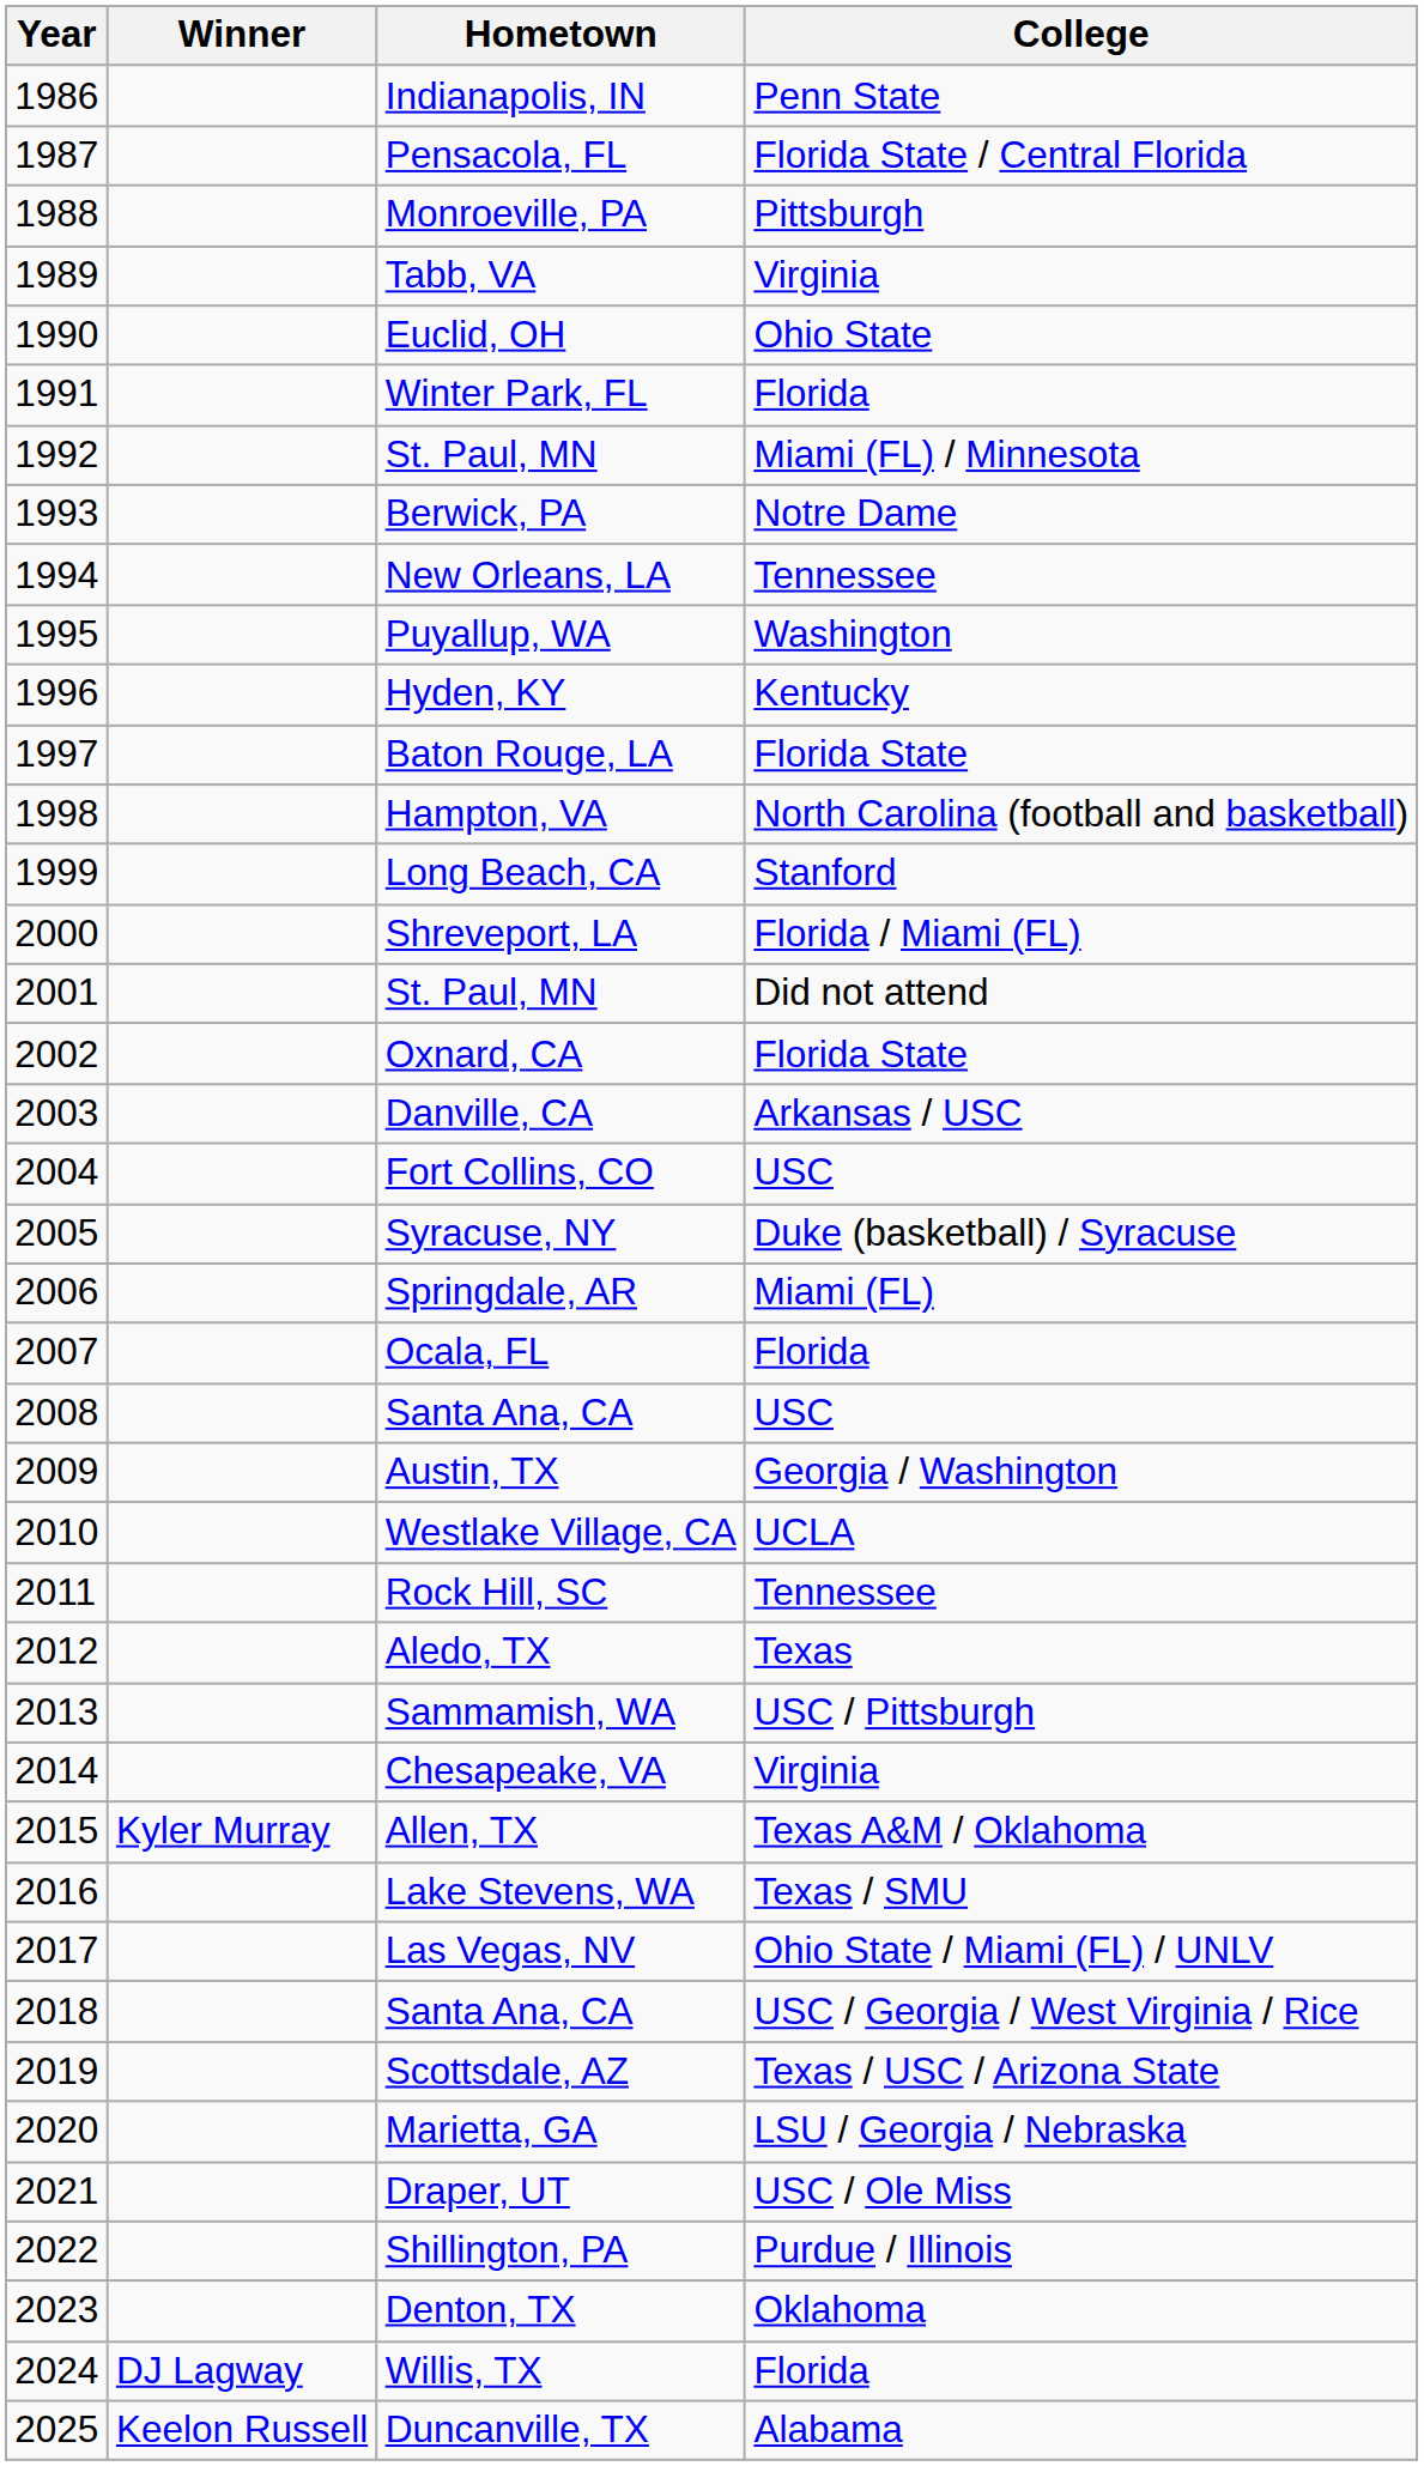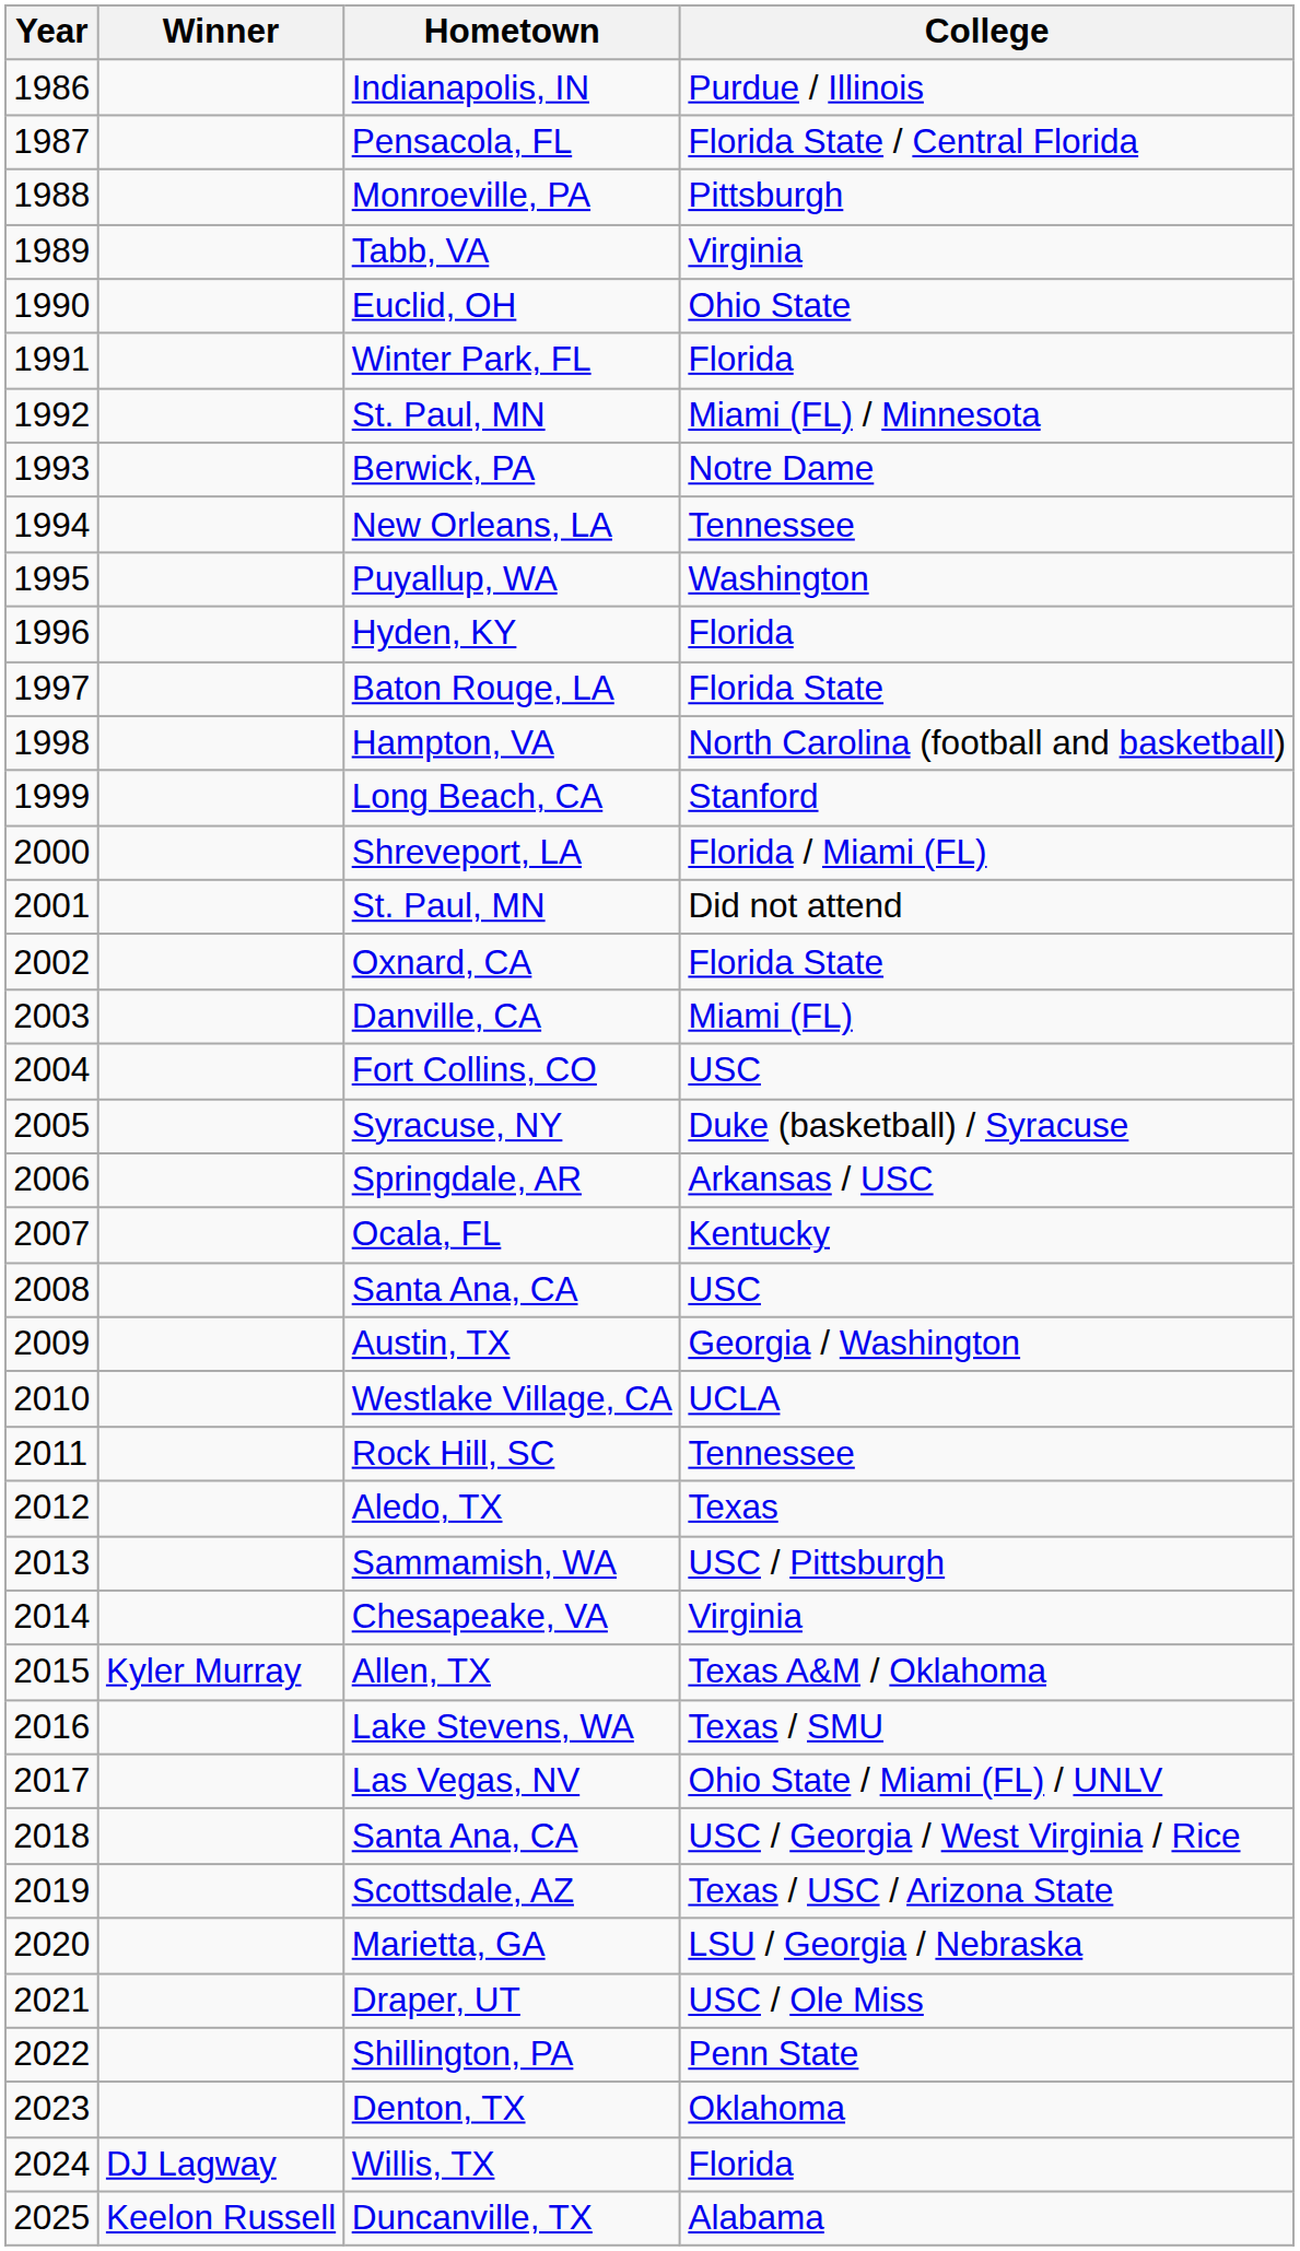 <table class="wikitable sortable">
 <tr>
 <th>Year</th>
 <th>Winner</th>
 <th>Hometown</th>
 <th>College</th>
 </tr>
 <tr>
 <td>1986</td>
 <td></td>
 <td><a href='#'>Indianapolis, IN</a></td>
-<td><a href='#'>Penn State</a></td>
+<td><a href='#'>Purdue</a> / <a href='#'>Illinois</a></td>
 </tr>
 <tr>
 <td>1987</td>
 <td></td>
 <td><a href='#'>Pensacola, FL</a></td>
 <td><a href='#'>Florida State</a> / <a href='#'>Central Florida</a></td>
 </tr>
 <tr>
 <td>1988</td>
 <td></td>
 <td><a href='#'>Monroeville, PA</a></td>
 <td><a href='#'>Pittsburgh</a></td>
 </tr>
 <tr>
 <td>1989</td>
 <td></td>
 <td><a href='#'>Tabb, VA</a></td>
 <td><a href='#'>Virginia</a></td>
 </tr>
 <tr>
 <td>1990</td>
 <td></td>
 <td><a href='#'>Euclid, OH</a></td>
 <td><a href='#'>Ohio State</a></td>
 </tr>
 <tr>
 <td>1991</td>
 <td></td>
 <td><a href='#'>Winter Park, FL</a></td>
 <td><a href='#'>Florida</a></td>
 </tr>
 <tr>
 <td>1992</td>
 <td></td>
 <td><a href='#'>St. Paul, MN</a></td>
 <td><a href='#'>Miami (FL)</a> / <a href='#'>Minnesota</a></td>
 </tr>
 <tr>
 <td>1993</td>
 <td></td>
 <td><a href='#'>Berwick, PA</a></td>
 <td><a href='#'>Notre Dame</a></td>
 </tr>
 <tr>
 <td>1994</td>
 <td></td>
 <td><a href='#'>New Orleans, LA</a></td>
 <td><a href='#'>Tennessee</a></td>
 </tr>
 <tr>
 <td>1995</td>
 <td></td>
 <td><a href='#'>Puyallup, WA</a></td>
 <td><a href='#'>Washington</a></td>
 </tr>
 <tr>
 <td>1996</td>
 <td></td>
 <td><a href='#'>Hyden, KY</a></td>
-<td><a href='#'>Kentucky</a></td>
+<td><a href='#'>Florida</a></td>
 </tr>
 <tr>
 <td>1997</td>
 <td></td>
 <td><a href='#'>Baton Rouge, LA</a></td>
 <td><a href='#'>Florida State</a></td>
 </tr>
 <tr>
 <td>1998</td>
 <td></td>
 <td><a href='#'>Hampton, VA</a></td>
 <td><a href='#'>North Carolina</a> (football and <a href='#'>basketball</a>)</td>
 </tr>
 <tr>
 <td>1999</td>
 <td></td>
 <td><a href='#'>Long Beach, CA</a></td>
 <td><a href='#'>Stanford</a></td>
 </tr>
 <tr>
 <td>2000</td>
 <td></td>
 <td><a href='#'>Shreveport, LA</a></td>
 <td><a href='#'>Florida</a> / <a href='#'>Miami (FL)</a></td>
 </tr>
 <tr>
 <td>2001</td>
 <td></td>
 <td><a href='#'>St. Paul, MN</a></td>
 <td>Did not attend</td>
 </tr>
 <tr>
 <td>2002</td>
 <td></td>
 <td><a href='#'>Oxnard, CA</a></td>
 <td><a href='#'>Florida State</a></td>
 </tr>
 <tr>
 <td>2003</td>
 <td></td>
 <td><a href='#'>Danville, CA</a></td>
-<td><a href='#'>Arkansas</a> / <a href='#'>USC</a></td>
+<td><a href='#'>Miami (FL)</a></td>
 </tr>
 <tr>
 <td>2004</td>
 <td></td>
 <td><a href='#'>Fort Collins, CO</a></td>
 <td><a href='#'>USC</a></td>
 </tr>
 <tr>
 <td>2005</td>
 <td></td>
 <td><a href='#'>Syracuse, NY</a></td>
 <td><a href='#'>Duke</a> (basketball) / <a href='#'>Syracuse</a></td>
 </tr>
 <tr>
 <td>2006</td>
 <td></td>
 <td><a href='#'>Springdale, AR</a></td>
-<td><a href='#'>Miami (FL)</a></td>
+<td><a href='#'>Arkansas</a> / <a href='#'>USC</a></td>
 </tr>
 <tr>
 <td>2007</td>
 <td></td>
 <td><a href='#'>Ocala, FL</a></td>
-<td><a href='#'>Florida</a></td>
+<td><a href='#'>Kentucky</a></td>
 </tr>
 <tr>
 <td>2008</td>
 <td></td>
 <td><a href='#'>Santa Ana, CA</a></td>
 <td><a href='#'>USC</a></td>
 </tr>
 <tr>
 <td>2009</td>
 <td></td>
 <td><a href='#'>Austin, TX</a></td>
 <td><a href='#'>Georgia</a> / <a href='#'>Washington</a></td>
 </tr>
 <tr>
 <td>2010</td>
 <td></td>
 <td><a href='#'>Westlake Village, CA</a></td>
 <td><a href='#'>UCLA</a></td>
 </tr>
 <tr>
 <td>2011</td>
 <td></td>
 <td><a href='#'>Rock Hill, SC</a></td>
 <td><a href='#'>Tennessee</a></td>
 </tr>
 <tr>
 <td>2012</td>
 <td></td>
 <td><a href='#'>Aledo, TX</a></td>
 <td><a href='#'>Texas</a></td>
 </tr>
 <tr>
 <td>2013</td>
 <td></td>
 <td><a href='#'>Sammamish, WA</a></td>
 <td><a href='#'>USC</a> / <a href='#'>Pittsburgh</a></td>
 </tr>
 <tr>
 <td>2014</td>
 <td></td>
 <td><a href='#'>Chesapeake, VA</a></td>
 <td><a href='#'>Virginia</a></td>
 </tr>
 <tr>
 <td>2015</td>
 <td><a href='#'>Kyler Murray</a></td>
 <td><a href='#'>Allen, TX</a></td>
 <td><a href='#'>Texas A&M</a> / <a href='#'>Oklahoma</a></td>
 </tr>
 <tr>
 <td>2016</td>
 <td></td>
 <td><a href='#'>Lake Stevens, WA</a></td>
 <td><a href='#'>Texas</a> / <a href='#'>SMU</a></td>
 </tr>
 <tr>
 <td>2017</td>
 <td></td>
 <td><a href='#'>Las Vegas, NV</a></td>
 <td><a href='#'>Ohio State</a> / <a href='#'>Miami (FL)</a> / <a href='#'>UNLV</a></td>
 </tr>
 <tr>
 <td>2018</td>
 <td></td>
 <td><a href='#'>Santa Ana, CA</a></td>
 <td><a href='#'>USC</a> / <a href='#'>Georgia</a> / <a href='#'>West Virginia</a> / <a href='#'>Rice</a></td>
 </tr>
 <tr>
 <td>2019</td>
 <td></td>
 <td><a href='#'>Scottsdale, AZ</a></td>
 <td><a href='#'>Texas</a> / <a href='#'>USC</a> / <a href='#'>Arizona State</a></td>
 </tr>
 <tr>
 <td>2020</td>
 <td></td>
 <td><a href='#'>Marietta, GA</a></td>
 <td><a href='#'>LSU</a>  / <a href='#'>Georgia</a> / <a href='#'>Nebraska</a></td>
 </tr>
 <tr>
 <td>2021</td>
 <td></td>
 <td><a href='#'>Draper, UT</a></td>
 <td><a href='#'>USC</a> / <a href='#'>Ole Miss</a></td>
 </tr>
 <tr>
 <td>2022</td>
 <td></td>
 <td><a href='#'>Shillington, PA</a></td>
-<td><a href='#'>Purdue</a> / <a href='#'>Illinois</a></td>
+<td><a href='#'>Penn State</a></td>
 </tr>
 <tr>
 <td>2023</td>
 <td></td>
 <td><a href='#'>Denton, TX</a></td>
 <td><a href='#'>Oklahoma</a></td>
 </tr>
 <tr>
 <td>2024</td>
 <td><a href='#'>DJ Lagway</a></td>
 <td><a href='#'>Willis, TX</a></td>
 <td><a href='#'>Florida</a></td>
 </tr>
 <tr>
 <td>2025</td>
 <td><a href='#'>Keelon Russell</a></td>
 <td><a href='#'>Duncanville, TX</a></td>
 <td><a href='#'>Alabama</a></td>
 </tr>
 </table>
